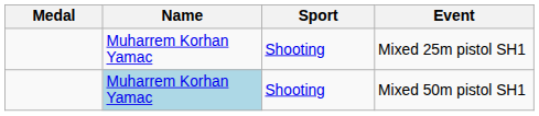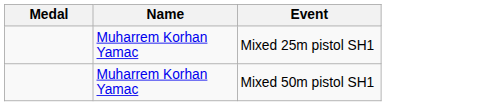 <table class="wikitable">
 <tr>
 <th style="width:6em">Medal</th>
 <th style="width:10em">Name</th>
-<th style="width:7em">Sport</th>
 <th style="width:10em">Event</th>
 </tr>
 <tr>
 <td></td>
 <td><a href='#'>Muharrem Korhan Yamac</a></td>
-<td><a href='#'>Shooting</a></td>
 <td>Mixed 25m pistol SH1</td>
 </tr>
 <tr>
 <td></td>
-<td style="background: lightblue;"><a href='#'>Muharrem Korhan Yamac</a></td>
-<td><a href='#'>Shooting</a></td>
+<td><a href='#'>Muharrem Korhan Yamac</a></td>
 <td>Mixed 50m pistol SH1</td>
 </tr>
 </table>
